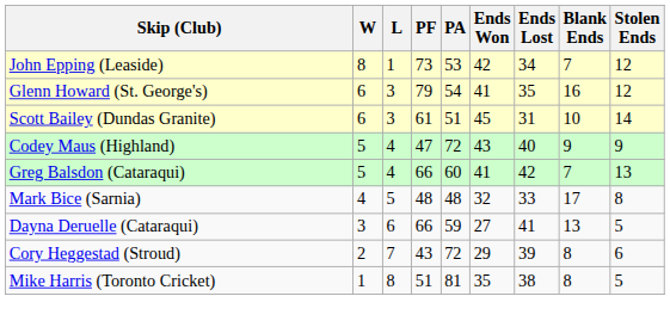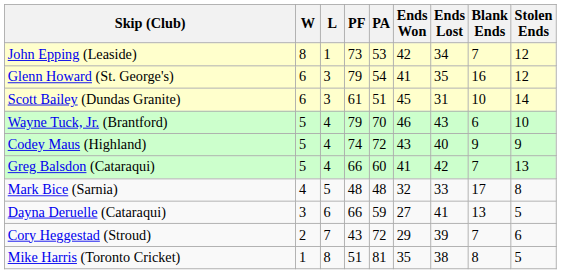 <table class="wikitable">
 <tr>
 <th width=320px>Skip (Club)</th>
 <th width=20px>W</th>
 <th width=20px>L</th>
 <th width=20px>PF</th>
 <th width=20px>PA</th>
 <th width=20px>Ends <br> Won</th>
 <th width=20px>Ends <br> Lost</th>
 <th width=20px>Blank <br> Ends</th>
 <th width=20px>Stolen <br> Ends<br></th>
 </tr>
 <tr bgcolor=#ffffcc>
 <td><a href='#'>John Epping</a> (Leaside)</td>
 <td>8</td>
 <td>1</td>
 <td>73</td>
 <td>53</td>
 <td>42</td>
 <td>34</td>
 <td>7</td>
 <td>12</td>
 </tr>
 <tr bgcolor=#ffffcc>
 <td><a href='#'>Glenn Howard</a> (St. George's)</td>
 <td>6</td>
 <td>3</td>
 <td>79</td>
 <td>54</td>
 <td>41</td>
 <td>35</td>
 <td>16</td>
 <td>12</td>
 </tr>
 <tr bgcolor=#ffffcc>
 <td><a href='#'>Scott Bailey</a> (Dundas Granite)</td>
 <td>6</td>
 <td>3</td>
 <td>61</td>
 <td>51</td>
 <td>45</td>
 <td>31</td>
 <td>10</td>
 <td>14</td>
 </tr>
 <tr bgcolor=#ccffcc>
+<td><a href='#'>Wayne Tuck, Jr.</a> (Brantford)</td>
+<td>5</td>
+<td>4</td>
+<td>79</td>
+<td>70</td>
+<td>46</td>
+<td>43</td>
+<td>6</td>
+<td>10</td>
+</tr>
+<tr bgcolor=#ccffcc>
 <td><a href='#'>Codey Maus</a> (Highland)</td>
 <td>5</td>
 <td>4</td>
-<td>47</td>
+<td>74</td>
 <td>72</td>
 <td>43</td>
 <td>40</td>
 <td>9</td>
 <td>9</td>
 </tr>
 <tr bgcolor=#ccffcc>
 <td><a href='#'>Greg Balsdon</a> (Cataraqui)</td>
 <td>5</td>
 <td>4</td>
 <td>66</td>
 <td>60</td>
 <td>41</td>
 <td>42</td>
 <td>7</td>
 <td>13</td>
 </tr>
 <tr>
 <td><a href='#'>Mark Bice</a> (Sarnia)</td>
 <td>4</td>
 <td>5</td>
 <td>48</td>
 <td>48</td>
 <td>32</td>
 <td>33</td>
 <td>17</td>
 <td>8</td>
 </tr>
 <tr>
 <td><a href='#'>Dayna Deruelle</a> (Cataraqui)</td>
 <td>3</td>
 <td>6</td>
 <td>66</td>
 <td>59</td>
 <td>27</td>
 <td>41</td>
 <td>13</td>
 <td>5</td>
 </tr>
 <tr>
 <td><a href='#'>Cory Heggestad</a>  (Stroud)</td>
 <td>2</td>
 <td>7</td>
 <td>43</td>
 <td>72</td>
 <td>29</td>
 <td>39</td>
-<td>8</td>
+<td>7</td>
 <td>6</td>
 </tr>
 <tr>
 <td><a href='#'>Mike Harris</a> (Toronto Cricket)</td>
 <td>1</td>
 <td>8</td>
 <td>51</td>
 <td>81</td>
 <td>35</td>
 <td>38</td>
 <td>8</td>
 <td>5</td>
 </tr>
 </table>
